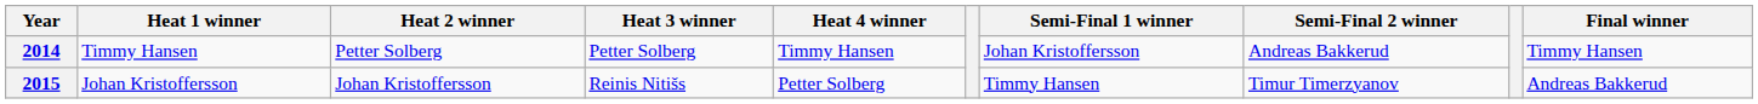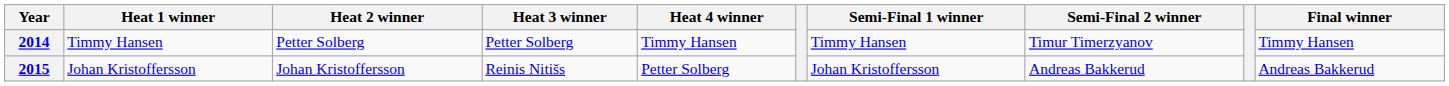 <table class="wikitable" width=100% style="font-size: 85%;">
 <tr>
 <th>Year</th>
 <th>Heat 1 winner</th>
 <th>Heat 2 winner</th>
 <th>Heat 3 winner</th>
 <th>Heat 4 winner</th>
 <th rowspan=6></th>
 <th>Semi-Final 1 winner</th>
 <th>Semi-Final 2 winner</th>
 <th rowspan=6></th>
 <th>Final winner</th>
 </tr>
 <tr>
 <th><a href='#'>2014</a></th>
 <td> <a href='#'>Timmy Hansen</a></td>
 <td> <a href='#'>Petter Solberg</a></td>
 <td> <a href='#'>Petter Solberg</a></td>
 <td> <a href='#'>Timmy Hansen</a></td>
-<td> <a href='#'>Johan Kristoffersson</a></td>
-<td> <a href='#'>Andreas Bakkerud</a></td>
+<td> <a href='#'>Timmy Hansen</a></td>
+<td> <a href='#'>Timur Timerzyanov</a></td>
 <td> <a href='#'>Timmy Hansen</a></td>
 </tr>
 <tr>
 <th><a href='#'>2015</a></th>
 <td> <a href='#'>Johan Kristoffersson</a></td>
 <td> <a href='#'>Johan Kristoffersson</a></td>
 <td> <a href='#'>Reinis Nitišs</a></td>
 <td> <a href='#'>Petter Solberg</a></td>
-<td> <a href='#'>Timmy Hansen</a></td>
-<td> <a href='#'>Timur Timerzyanov</a></td>
+<td> <a href='#'>Johan Kristoffersson</a></td>
+<td> <a href='#'>Andreas Bakkerud</a></td>
 <td> <a href='#'>Andreas Bakkerud</a></td>
 </tr>
 </table>
